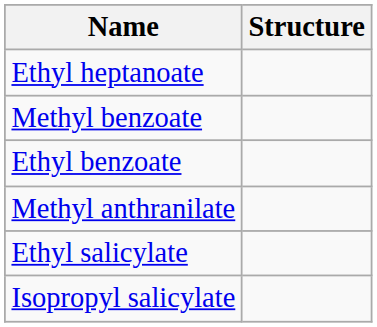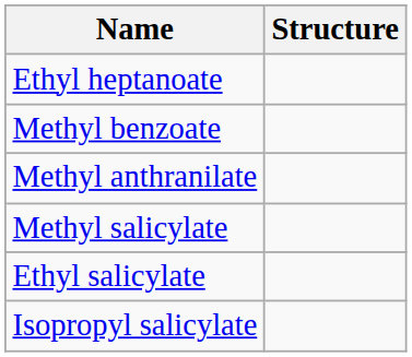 <table class="wikitable skin-invert-image">
 <tr>
 <th>Name</th>
 <th>Structure</th>
 </tr>
 <tr>
 <td><a href='#'>Ethyl heptanoate</a></td>
 <td></td>
 </tr>
 <tr>
 <td><a href='#'>Methyl benzoate</a></td>
 <td></td>
 </tr>
 <tr>
-<td><a href='#'>Ethyl benzoate</a></td>
+<td><a href='#'>Methyl anthranilate</a></td>
 <td></td>
 </tr>
 <tr>
-<td><a href='#'>Methyl anthranilate</a></td>
+<td><a href='#'>Methyl salicylate</a></td>
 <td></td>
 </tr>
 <tr>
 <td><a href='#'>Ethyl salicylate</a></td>
 <td></td>
 </tr>
 <tr>
 <td><a href='#'>Isopropyl salicylate</a></td>
 <td></td>
 </tr>
 </table>
